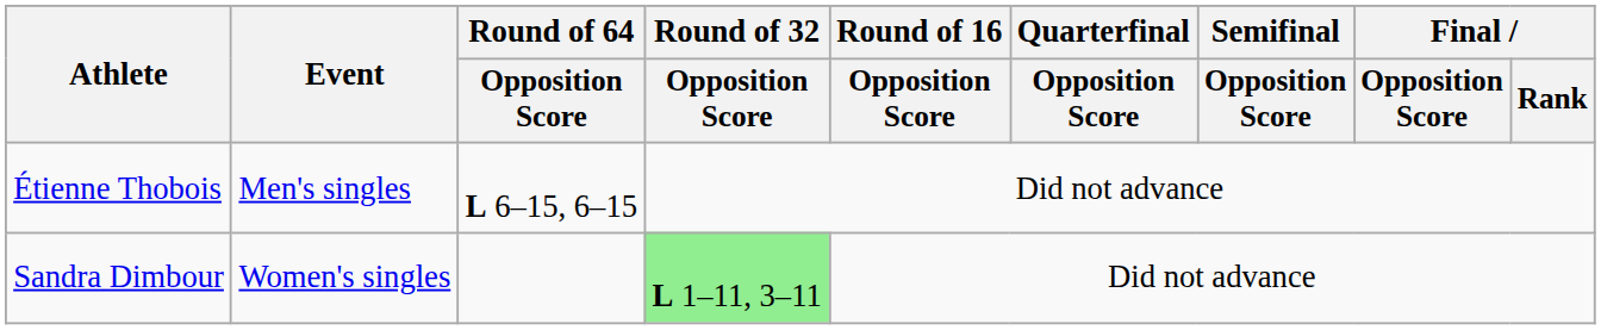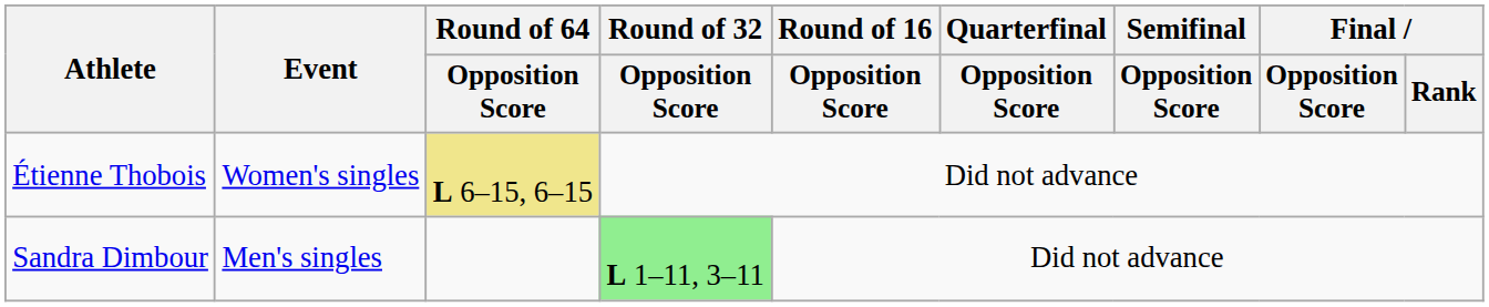 <table class=wikitable style="font-size:90%">
 <tr>
 <th rowspan="2">Athlete</th>
 <th rowspan="2">Event</th>
 <th>Round of 64</th>
 <th>Round of 32</th>
 <th>Round of 16</th>
 <th>Quarterfinal</th>
 <th>Semifinal</th>
 <th colspan=2>Final / </th>
 </tr>
 <tr style="font-size:95%">
 <th>Opposition<br>Score</th>
 <th>Opposition<br>Score</th>
 <th>Opposition<br>Score</th>
 <th>Opposition<br>Score</th>
 <th>Opposition<br>Score</th>
 <th>Opposition<br>Score</th>
 <th>Rank</th>
 </tr>
 <tr align=center>
 <td align=left><a href='#'>Étienne Thobois</a></td>
-<td align=left><a href='#'>Men's singles</a></td>
-<td><br><strong>L</strong> 6–15, 6–15</td>
+<td align=left><a href='#'>Women's singles</a></td>
+<td style="background: khaki;"><br><strong>L</strong> 6–15, 6–15</td>
 <td colspan=6>Did not advance</td>
 </tr>
 <tr align=center>
 <td align=left><a href='#'>Sandra Dimbour</a></td>
-<td align=left><a href='#'>Women's singles</a></td>
+<td align=left><a href='#'>Men's singles</a></td>
 <td></td>
 <td style="background: lightgreen;"><br><strong>L</strong> 1–11, 3–11</td>
 <td colspan=5>Did not advance</td>
 </tr>
 </table>
